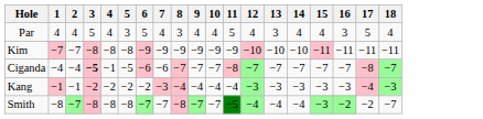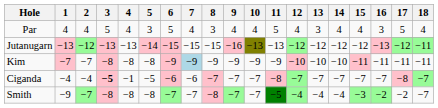 <table class="wikitable" style="text-align:center">
 <tr>
 <th>Hole</th>
 <th>1</th>
 <th>2</th>
 <th>3</th>
 <th>4</th>
 <th>5</th>
 <th>6</th>
 <th>7</th>
 <th>8</th>
 <th>9</th>
 <th>10</th>
 <th>11</th>
 <th>12</th>
 <th>13</th>
 <th>14</th>
 <th>15</th>
 <th>16</th>
 <th>17</th>
 <th>18</th>
 </tr>
 <tr>
 <td>Par</td>
 <td>4</td>
 <td>4</td>
 <td>5</td>
 <td>4</td>
 <td>3</td>
 <td>5</td>
 <td>4</td>
 <td>3</td>
 <td>4</td>
 <td>4</td>
 <td>5</td>
 <td>4</td>
 <td>3</td>
 <td>4</td>
 <td>4</td>
 <td>3</td>
 <td>5</td>
 <td>4</td>
 </tr>
 <tr>
+<td align=left> Jutanugarn</td>
+<td style="background: Pink;">−13</td>
+<td style="background: PaleGreen;">−12</td>
+<td style="background: Pink;">−13</td>
+<td>−13</td>
+<td style="background: Pink;">−14</td>
+<td style="background: Pink;">−15</td>
+<td>−15</td>
+<td>−15</td>
+<td style="background: Pink;">−16</td>
+<td style="background: Olive;">−13</td>
+<td>−13</td>
+<td style="background: PaleGreen;">−12</td>
+<td>−12</td>
+<td>−12</td>
+<td>−12</td>
+<td style="background: Pink;">−13</td>
+<td style="background: PaleGreen;">−12</td>
+<td style="background: PaleGreen;">−11</td>
+</tr>
+<tr>
 <td align=left> Kim</td>
 <td style="background: Pink;">−7</td>
 <td>−7</td>
 <td style="background: Pink;">−8</td>
 <td>−8</td>
 <td>−8</td>
 <td style="background: Pink;">−9</td>
-<td>−9</td>
+<td style="background: lightblue;">−9</td>
 <td>−9</td>
 <td>−9</td>
 <td>−9</td>
 <td>−9</td>
 <td style="background: Pink;">−10</td>
 <td>−10</td>
 <td>−10</td>
 <td style="background: Pink;">−11</td>
 <td>−11</td>
 <td>−11</td>
 <td>−11</td>
 </tr>
 <tr>
 <td align=left> Ciganda</td>
 <td>−4</td>
 <td>−4</td>
 <td style="background: Pink;"><strong>−5</strong></td>
 <td>−1</td>
 <td>−5</td>
 <td style="background: Pink;">−6</td>
 <td>−6</td>
 <td style="background: Pink;">−7</td>
 <td>−7</td>
 <td>−7</td>
 <td style="background: Pink;">−8</td>
 <td style="background: PaleGreen;">−7</td>
 <td>−7</td>
 <td>−7</td>
 <td>−7</td>
 <td>−7</td>
 <td style="background: Pink;">−8</td>
 <td style="background: PaleGreen;">−7</td>
 </tr>
 <tr>
-<td align=left> Kang</td>
-<td style="background: Pink;">−1</td>
-<td>−1</td>
-<td style="background: Pink;">−2</td>
-<td>−2</td>
-<td>−2</td>
-<td>−2</td>
-<td style="background: Pink;">−3</td>
-<td style="background: Pink;">−4</td>
-<td>−4</td>
-<td>−4</td>
-<td>−4</td>
-<td style="background: PaleGreen;">−3</td>
-<td>−3</td>
-<td>−3</td>
-<td>−3</td>
-<td>−3</td>
-<td style="background: Pink;">−4</td>
-<td style="background: PaleGreen;">−3</td>
-</tr>
-<tr>
 <td align=left> Smith</td>
-<td>−8</td>
+<td>−9</td>
 <td style="background: PaleGreen;">−7</td>
 <td style="background: Pink;">−8</td>
 <td>−8</td>
 <td>−8</td>
 <td style="background: PaleGreen;">−7</td>
 <td>−7</td>
 <td style="background: Pink;">−8</td>
 <td style="background: PaleGreen;">−7</td>
 <td>−7</td>
 <td style="background: Green;">−5</td>
 <td style="background: PaleGreen;">−4</td>
 <td>−4</td>
 <td>−4</td>
 <td style="background: PaleGreen;">−3</td>
 <td style="background: PaleGreen;">−2</td>
 <td>−2</td>
 <td>−7</td>
 </tr>
 </table>
